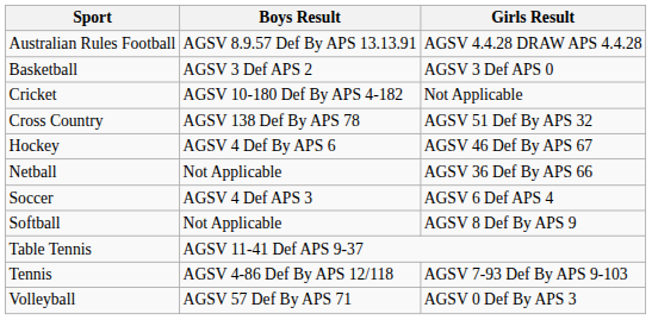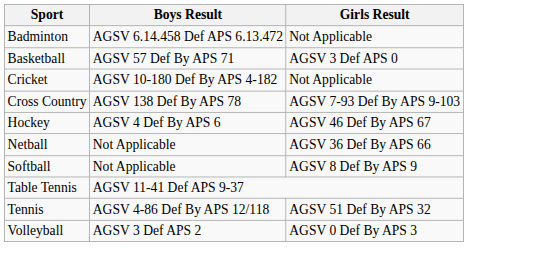 <table class="wikitable">
 <tr>
 <th>Sport</th>
 <th>Boys Result</th>
 <th>Girls Result</th>
 </tr>
 <tr>
-<td>Australian Rules Football</td>
-<td>AGSV 8.9.57 Def By APS 13.13.91</td>
-<td>AGSV 4.4.28 DRAW APS 4.4.28</td>
+<td>Badminton</td>
+<td>AGSV 6.14.458 Def APS 6.13.472</td>
+<td>Not Applicable</td>
 </tr>
 <tr>
 <td>Basketball</td>
-<td>AGSV 3 Def APS 2</td>
+<td>AGSV 57 Def By APS 71</td>
 <td>AGSV 3 Def APS 0</td>
 </tr>
 <tr>
 <td>Cricket</td>
 <td>AGSV 10-180 Def By APS 4-182</td>
 <td>Not Applicable</td>
 </tr>
 <tr>
 <td>Cross Country</td>
 <td>AGSV 138 Def By APS 78</td>
-<td>AGSV 51 Def By APS 32</td>
+<td>AGSV 7-93 Def By APS 9-103</td>
 </tr>
 <tr>
 <td>Hockey</td>
 <td>AGSV 4 Def By APS 6</td>
 <td>AGSV 46 Def By APS 67</td>
 </tr>
 <tr>
 <td>Netball</td>
 <td>Not Applicable</td>
 <td>AGSV 36 Def By APS 66</td>
-</tr>
-<tr>
-<td>Soccer</td>
-<td>AGSV 4 Def APS 3</td>
-<td>AGSV 6 Def APS 4</td>
 </tr>
 <tr>
 <td>Softball</td>
 <td>Not Applicable</td>
 <td>AGSV 8 Def By APS 9</td>
 </tr>
 <tr>
 <td>Table Tennis</td>
 <td colspan="2">AGSV 11-41 Def APS 9-37</td>
 </tr>
 <tr>
 <td>Tennis</td>
 <td>AGSV 4-86 Def By APS 12/118</td>
-<td>AGSV 7-93 Def By APS 9-103</td>
+<td>AGSV 51 Def By APS 32</td>
 </tr>
 <tr>
 <td>Volleyball</td>
-<td>AGSV 57 Def By APS 71</td>
+<td>AGSV 3 Def APS 2</td>
 <td>AGSV 0 Def By APS 3</td>
 </tr>
 </table>
